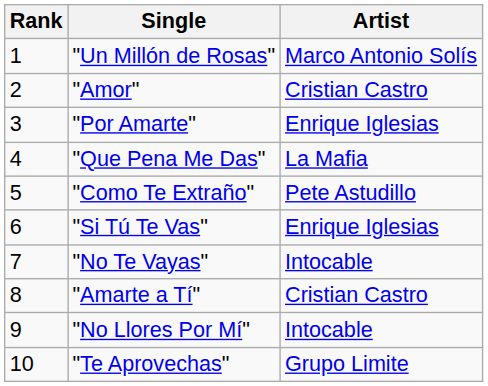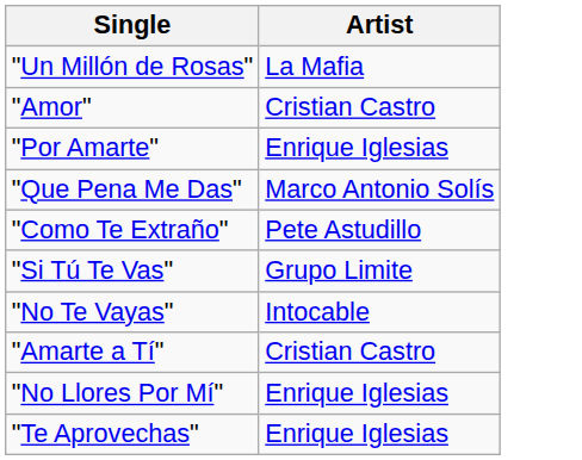 <table class="wikitable sortable">
 <tr>
-<th>Rank</th>
 <th>Single</th>
 <th>Artist</th>
 </tr>
 <tr>
-<td>1</td>
 <td>"<a href='#'>Un Millón de Rosas</a>"</td>
-<td><a href='#'>Marco Antonio Solís</a></td>
+<td><a href='#'>La Mafia</a></td>
 </tr>
 <tr>
-<td>2</td>
 <td>"<a href='#'>Amor</a>"</td>
 <td><a href='#'>Cristian Castro</a></td>
 </tr>
 <tr>
-<td>3</td>
 <td>"<a href='#'>Por Amarte</a>"</td>
 <td><a href='#'>Enrique Iglesias</a></td>
 </tr>
 <tr>
-<td>4</td>
 <td>"<a href='#'>Que Pena Me Das</a>"</td>
-<td><a href='#'>La Mafia</a></td>
+<td><a href='#'>Marco Antonio Solís</a></td>
 </tr>
 <tr>
-<td>5</td>
 <td>"<a href='#'>Como Te Extraño</a>"</td>
 <td><a href='#'>Pete Astudillo</a></td>
 </tr>
 <tr>
-<td>6</td>
 <td>"<a href='#'>Si Tú Te Vas</a>"</td>
-<td><a href='#'>Enrique Iglesias</a></td>
+<td><a href='#'>Grupo Limite</a></td>
 </tr>
 <tr>
-<td>7</td>
 <td>"<a href='#'>No Te Vayas</a>"</td>
 <td><a href='#'>Intocable</a></td>
 </tr>
 <tr>
-<td>8</td>
 <td>"<a href='#'>Amarte a Tí</a>"</td>
 <td><a href='#'>Cristian Castro</a></td>
 </tr>
 <tr>
-<td>9</td>
 <td>"<a href='#'>No Llores Por Mí</a>"</td>
-<td><a href='#'>Intocable</a></td>
+<td><a href='#'>Enrique Iglesias</a></td>
 </tr>
 <tr>
-<td>10</td>
 <td>"<a href='#'>Te Aprovechas</a>"</td>
-<td><a href='#'>Grupo Limite</a></td>
+<td><a href='#'>Enrique Iglesias</a></td>
 </tr>
 </table>
